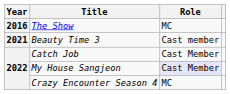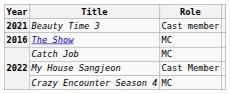 <table class="wikitable plainrowheaders">
 <tr>
 <th scope="col">Year</th>
 <th scope="col">Title</th>
 <th scope="col">Role</th>
 <th scope="col"></th>
 </tr>
 <tr>
+<th scope="row">2021</th>
+<td><em>Beauty Time 3</em></td>
+<td>Cast member</td>
+<td style="text-align:center"></td>
+</tr>
+<tr>
 <th scope="row">2016</th>
 <td><em><a href='#'>The Show</a></em></td>
 <td>MC</td>
 <td style="text-align:center"></td>
 </tr>
 <tr>
-<th scope="row">2021</th>
-<td><em>Beauty Time 3</em></td>
-<td>Cast member</td>
-<td style="text-align:center"></td>
-</tr>
-<tr>
 <th scope="row" rowspan="3">2022</th>
 <td><em>Catch Job</em></td>
-<td>Cast Member</td>
+<td>MC</td>
 <td style="text-align:center"></td>
 </tr>
 <tr>
 <td><em>My House Sangjeon</em></td>
-<td style="background: lavender;">Cast Member</td>
+<td>Cast Member</td>
 <td style="text-align:center"></td>
 </tr>
 <tr>
 <td><em>Crazy Encounter Season 4</em></td>
 <td>MC</td>
 <td style="text-align:center"></td>
 </tr>
 </table>
